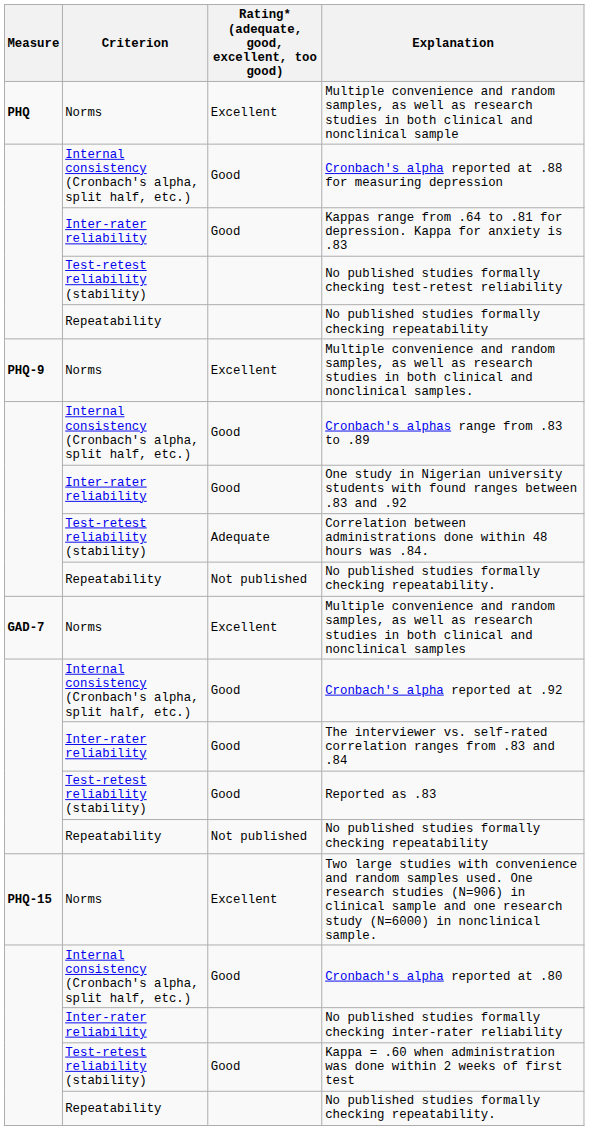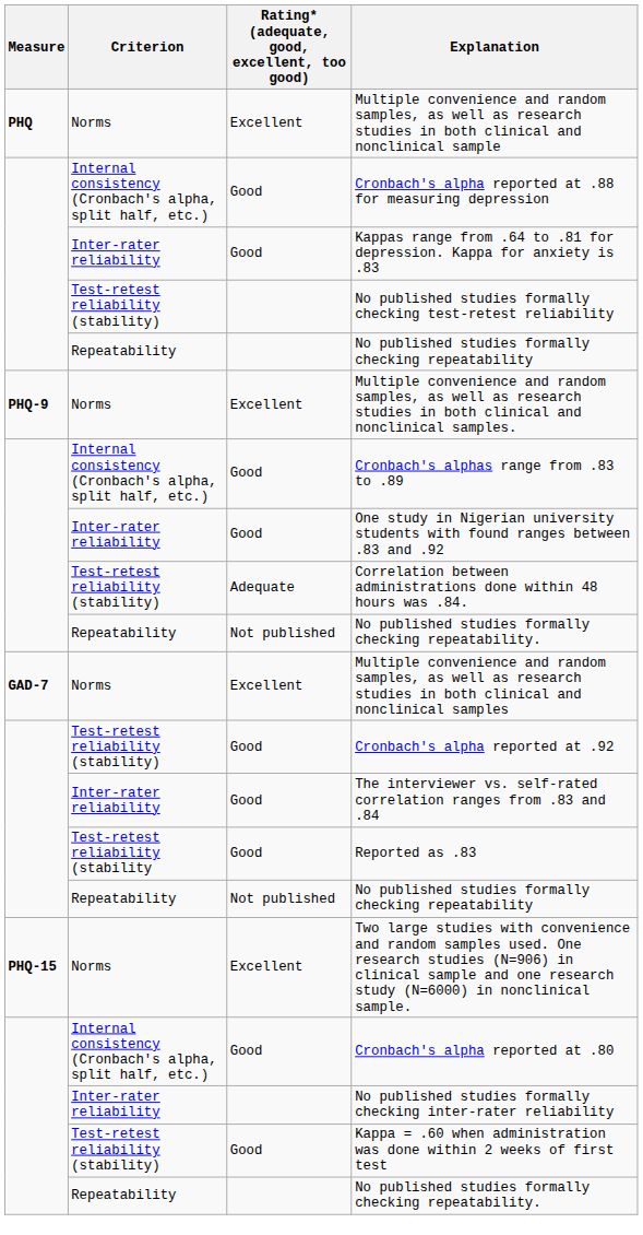 <table class="wikitable">
 <tr>
 <th>Measure</th>
 <th>Criterion</th>
 <th>Rating* (adequate, good, excellent, too good)</th>
 <th>Explanation</th>
 </tr>
 <tr>
 <td><strong>PHQ</strong></td>
 <td>Norms</td>
 <td>Excellent</td>
 <td>Multiple convenience and random samples, as well as research studies in both clinical and nonclinical sample</td>
 </tr>
 <tr>
 <td rowspan="4"></td>
 <td><a href='#'>Internal consistency</a> (Cronbach's alpha, split half, etc.)</td>
 <td>Good</td>
 <td><a href='#'>Cronbach's alpha</a> reported at .88 for measuring depression</td>
 </tr>
 <tr>
 <td><a href='#'>Inter-rater reliability</a></td>
 <td>Good</td>
 <td>Kappas range from .64 to .81 for depression. Kappa for anxiety is .83</td>
 </tr>
 <tr>
 <td><a href='#'>Test-retest reliability</a> (stability)</td>
 <td></td>
 <td>No published studies formally checking test-retest reliability</td>
 </tr>
 <tr>
 <td>Repeatability</td>
 <td></td>
 <td>No published studies formally checking repeatability</td>
 </tr>
 <tr>
 <td><strong>PHQ-9</strong></td>
 <td>Norms</td>
 <td>Excellent</td>
 <td>Multiple convenience and random samples, as well as research studies in both clinical and nonclinical samples.</td>
 </tr>
 <tr>
 <td rowspan="4"></td>
 <td><a href='#'>Internal consistency</a> (Cronbach's alpha, split half, etc.)</td>
 <td>Good</td>
 <td><a href='#'>Cronbach's alphas</a> range from .83 to .89</td>
 </tr>
 <tr>
 <td><a href='#'>Inter-rater reliability</a></td>
 <td>Good</td>
 <td>One study in Nigerian university students with found ranges between .83 and .92</td>
 </tr>
 <tr>
 <td><a href='#'>Test-retest reliability</a> (stability)</td>
 <td>Adequate</td>
 <td>Correlation between administrations done within 48 hours was .84.</td>
 </tr>
 <tr>
 <td>Repeatability</td>
 <td>Not published</td>
 <td>No published studies formally checking repeatability.</td>
 </tr>
 <tr>
 <td><strong>GAD-7</strong></td>
 <td>Norms</td>
 <td>Excellent</td>
 <td>Multiple convenience and random samples, as well as research studies in both clinical and nonclinical samples</td>
 </tr>
 <tr>
 <td rowspan="4"></td>
-<td><a href='#'>Internal consistency</a> (Cronbach's alpha, split half, etc.)</td>
+<td><a href='#'>Test-retest reliability</a> (stability)</td>
 <td>Good</td>
 <td><a href='#'>Cronbach's alpha</a> reported at .92</td>
 </tr>
 <tr>
 <td><a href='#'>Inter-rater reliability</a></td>
 <td>Good</td>
 <td>The interviewer vs. self-rated correlation ranges from .83 and .84</td>
 </tr>
 <tr>
-<td><a href='#'>Test-retest reliability</a> (stability)</td>
+<td><a href='#'>Test-retest reliability</a> (stability</td>
 <td>Good</td>
 <td>Reported as .83</td>
 </tr>
 <tr>
 <td>Repeatability</td>
 <td>Not published</td>
 <td>No published studies formally checking repeatability</td>
 </tr>
 <tr>
 <td><strong>PHQ-15</strong></td>
 <td>Norms</td>
 <td>Excellent</td>
 <td>Two large studies with convenience and random samples used. One research studies (N=906)  in clinical sample and one research study (N=6000)  in nonclinical sample.</td>
 </tr>
 <tr>
 <td rowspan="4"></td>
 <td><a href='#'>Internal consistency</a> (Cronbach's alpha, split half, etc.)</td>
 <td>Good</td>
 <td><a href='#'>Cronbach's alpha</a> reported at .80</td>
 </tr>
 <tr>
 <td><a href='#'>Inter-rater reliability</a></td>
 <td></td>
 <td>No published studies formally checking inter-rater reliability</td>
 </tr>
 <tr>
 <td><a href='#'>Test-retest reliability</a> (stability)</td>
 <td>Good</td>
 <td>Kappa = .60 when administration was done within 2 weeks of first test</td>
 </tr>
 <tr>
 <td>Repeatability</td>
 <td></td>
 <td>No published studies formally checking repeatability.</td>
 </tr>
 </table>
